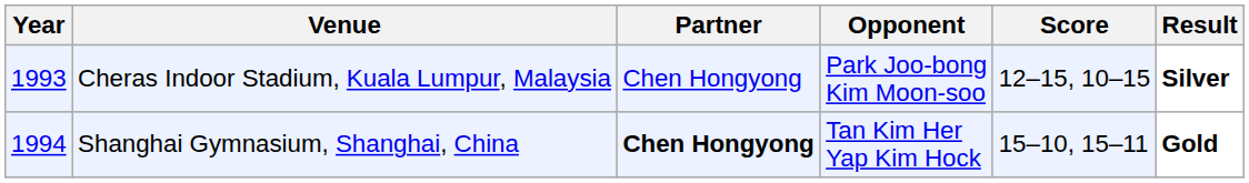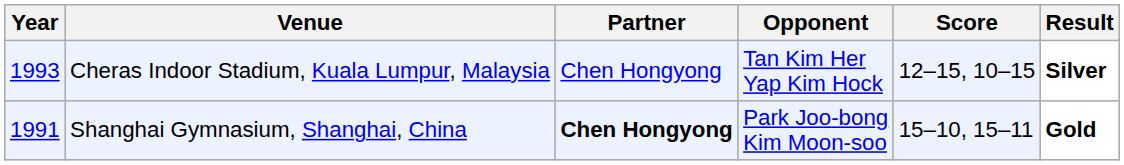 <table class="sortable wikitable" style="font-size: 90%;">
 <tr>
 <th>Year</th>
 <th>Venue</th>
 <th>Partner</th>
 <th>Opponent</th>
 <th>Score</th>
 <th>Result</th>
 </tr>
 <tr style="background:#ECF2FF">
 <td align="center"><a href='#'>1993</a></td>
 <td align="left">Cheras Indoor Stadium, <a href='#'>Kuala Lumpur</a>, <a href='#'>Malaysia</a></td>
 <td align="left"> <a href='#'>Chen Hongyong</a></td>
-<td align="left"> <a href='#'>Park Joo-bong</a><br>  <a href='#'>Kim Moon-soo</a></td>
+<td align="left"> <a href='#'>Tan Kim Her</a> <br> <a href='#'>Yap Kim Hock</a></td>
 <td align="left">12–15, 10–15</td>
 <td style="text-align:left; background:white"> <strong>Silver</strong></td>
 </tr>
 <tr style="background:#ECF2FF">
-<td align="center"><a href='#'>1994</a></td>
+<td align="center"><a href='#'>1991</a></td>
 <td align="left">Shanghai Gymnasium, <a href='#'>Shanghai</a>, <a href='#'>China</a></td>
 <td align="left"><strong> Chen Hongyong</strong></td>
-<td align="left"> <a href='#'>Tan Kim Her</a> <br> <a href='#'>Yap Kim Hock</a></td>
+<td align="left"> <a href='#'>Park Joo-bong</a><br>  <a href='#'>Kim Moon-soo</a></td>
 <td align="left">15–10, 15–11</td>
 <td style="text-align:left; background:white"> <strong>Gold</strong></td>
 </tr>
 </table>
